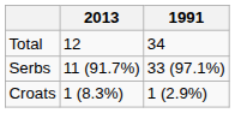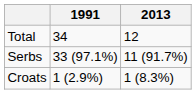 <table class="wikitable">
 <tr>
 <th></th>
+<th>1991</th>
 <th>2013</th>
-<th>1991</th>
 </tr>
 <tr>
 <td>Total</td>
+<td>34</td>
 <td>12</td>
-<td>34</td>
 </tr>
 <tr>
 <td>Serbs</td>
+<td>33 (97.1%)</td>
 <td>11 (91.7%)</td>
-<td>33 (97.1%)</td>
 </tr>
 <tr>
 <td>Croats</td>
+<td>1 (2.9%)</td>
 <td>1 (8.3%)</td>
-<td>1 (2.9%)</td>
 </tr>
 </table>
